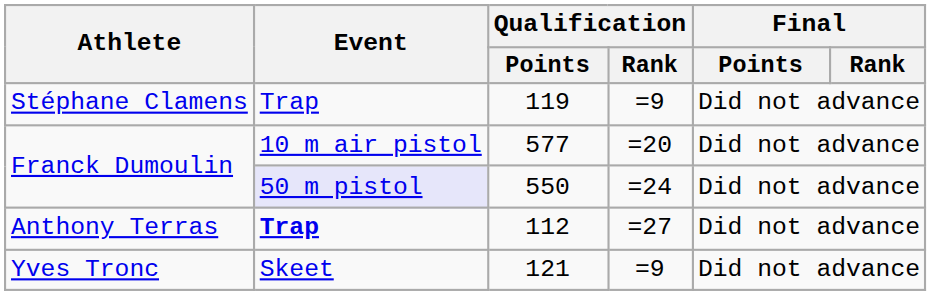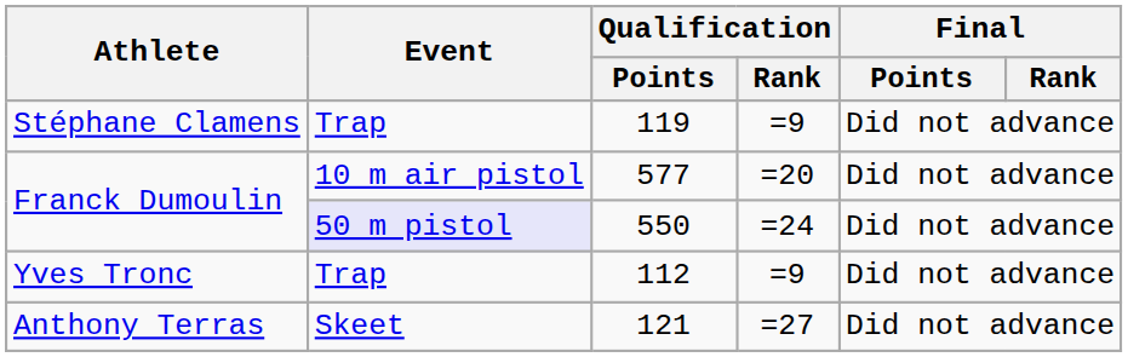 <table class="wikitable" style="font-size:90%">
 <tr>
 <th rowspan="2">Athlete</th>
 <th rowspan="2">Event</th>
 <th colspan=2>Qualification</th>
 <th colspan=2>Final</th>
 </tr>
 <tr style="font-size:95%">
 <th>Points</th>
 <th>Rank</th>
 <th>Points</th>
 <th>Rank</th>
 </tr>
 <tr align=center>
 <td align=left><a href='#'>Stéphane Clamens</a></td>
 <td align=left><a href='#'>Trap</a></td>
 <td>119</td>
 <td>=9</td>
 <td colspan=2>Did not advance</td>
 </tr>
 <tr align=center>
 <td align=left rowspan=2><a href='#'>Franck Dumoulin</a></td>
 <td align=left><a href='#'>10 m air pistol</a></td>
 <td>577</td>
 <td>=20</td>
 <td colspan=2>Did not advance</td>
 </tr>
 <tr align=center>
 <td align=left style="background: lavender;"><a href='#'>50 m pistol</a></td>
 <td>550</td>
 <td>=24</td>
 <td colspan=2>Did not advance</td>
 </tr>
 <tr align=center>
+<td align=left><a href='#'>Yves Tronc</a></td>
+<td align=left><a href='#'>Trap</a></td>
+<td>112</td>
+<td>=9</td>
+<td colspan=2>Did not advance</td>
+</tr>
+<tr align=center>
 <td align=left><a href='#'>Anthony Terras</a></td>
-<td align=left><strong><a href='#'>Trap</a></strong></td>
-<td>112</td>
+<td align=left><a href='#'>Skeet</a></td>
+<td>121</td>
 <td>=27</td>
 <td colspan=2>Did not advance</td>
 </tr>
-<tr align=center>
-<td align=left><a href='#'>Yves Tronc</a></td>
-<td align=left><a href='#'>Skeet</a></td>
-<td>121</td>
-<td>=9</td>
-<td colspan=2>Did not advance</td>
-</tr>
 </table>
